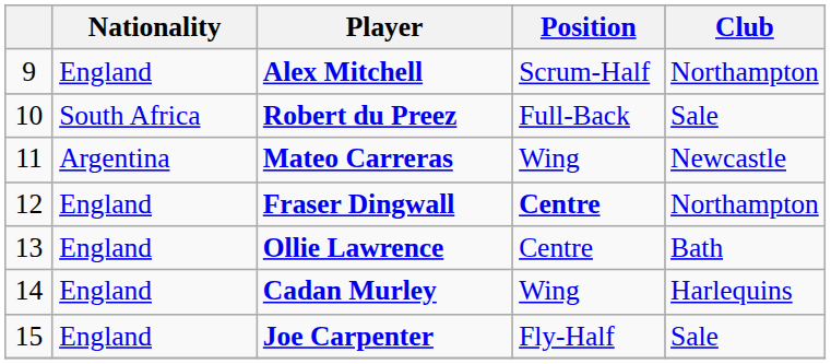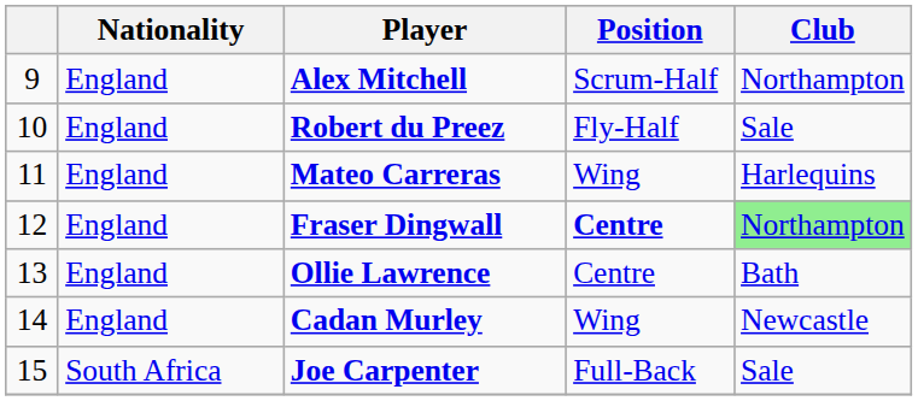 <table class="wikitable">
 <tr>
 <th width=20></th>
 <th width=110>Nationality</th>
 <th width=140>Player</th>
 <th width=80><a href='#'>Position</a></th>
 <th width=80><a href='#'>Club</a></th>
 </tr>
 <tr>
 <td align=center>9</td>
 <td> <a href='#'>England</a></td>
 <td><strong><a href='#'>Alex Mitchell</a></strong></td>
 <td><a href='#'>Scrum-Half</a></td>
 <td><a href='#'>Northampton</a></td>
 </tr>
 <tr>
 <td align=center>10</td>
-<td> <a href='#'>South Africa</a></td>
+<td> <a href='#'>England</a></td>
 <td><strong><a href='#'>Robert du Preez</a></strong></td>
-<td><a href='#'>Full-Back</a></td>
+<td><a href='#'>Fly-Half</a></td>
 <td><a href='#'>Sale</a></td>
 </tr>
 <tr>
 <td align=center>11</td>
-<td> <a href='#'>Argentina</a></td>
+<td> <a href='#'>England</a></td>
 <td><strong><a href='#'>Mateo Carreras</a></strong></td>
 <td><a href='#'>Wing</a></td>
-<td><a href='#'>Newcastle</a></td>
+<td><a href='#'>Harlequins</a></td>
 </tr>
 <tr>
 <td align=center>12</td>
 <td> <a href='#'>England</a></td>
 <td><strong><a href='#'>Fraser Dingwall</a></strong></td>
 <td><strong><a href='#'>Centre</a></strong></td>
-<td><a href='#'>Northampton</a></td>
+<td style="background: lightgreen;"><a href='#'>Northampton</a></td>
 </tr>
 <tr>
 <td align=center>13</td>
 <td> <a href='#'>England</a></td>
 <td><strong><a href='#'>Ollie Lawrence</a></strong></td>
 <td><a href='#'>Centre</a></td>
 <td><a href='#'>Bath</a></td>
 </tr>
 <tr>
 <td align=center>14</td>
 <td> <a href='#'>England</a></td>
 <td><strong><a href='#'>Cadan Murley</a></strong></td>
 <td><a href='#'>Wing</a></td>
-<td><a href='#'>Harlequins</a></td>
+<td><a href='#'>Newcastle</a></td>
 </tr>
 <tr>
 <td align=center>15</td>
-<td> <a href='#'>England</a></td>
+<td> <a href='#'>South Africa</a></td>
 <td><strong><a href='#'>Joe Carpenter</a></strong></td>
-<td><a href='#'>Fly-Half</a></td>
+<td><a href='#'>Full-Back</a></td>
 <td><a href='#'>Sale</a></td>
 </tr>
 <tr>
 </tr>
 </table>
